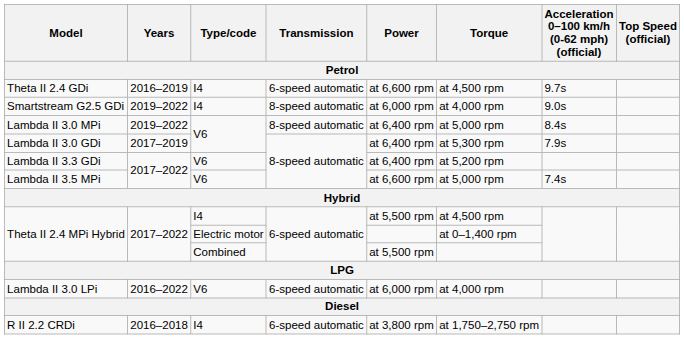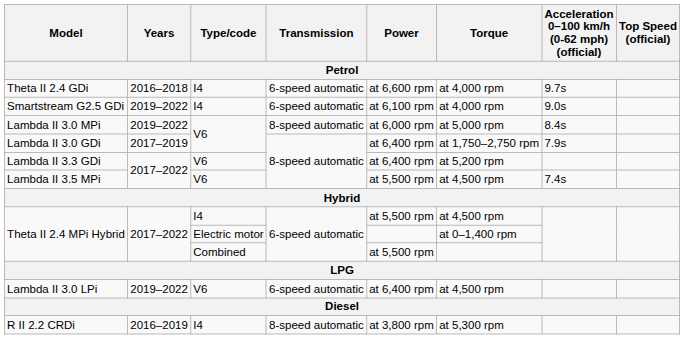 <table class="wikitable collapsible" style="text-align:left; font-size:90%;">
 <tr>
 <th>Model</th>
 <th>Years</th>
 <th>Type/code</th>
 <th>Transmission</th>
 <th>Power</th>
 <th>Torque</th>
 <th>Acceleration<br>0–100 km/h<br>(0-62 mph)<br>(official)</th>
 <th>Top Speed<br>(official)</th>
 </tr>
 <tr>
 <th colspan=8>Petrol</th>
 </tr>
 <tr>
 <td>Theta II 2.4 GDi</td>
-<td>2016–2019</td>
+<td>2016–2018</td>
 <td> I4</td>
 <td>6-speed automatic</td>
 <td> at 6,600 rpm</td>
-<td> at 4,500 rpm</td>
+<td> at 4,000 rpm</td>
 <td>9.7s</td>
 <td></td>
 </tr>
 <tr>
 <td>Smartstream G2.5 GDi</td>
 <td>2019–2022</td>
 <td> I4</td>
-<td>8-speed automatic</td>
-<td> at 6,000 rpm</td>
+<td>6-speed automatic</td>
+<td> at 6,100 rpm</td>
 <td> at 4,000 rpm</td>
 <td>9.0s</td>
 <td></td>
 </tr>
 <tr>
 <td>Lambda II 3.0 MPi</td>
 <td>2019–2022</td>
 <td rowspan=2> V6</td>
 <td>8-speed automatic</td>
-<td> at 6,400 rpm</td>
+<td> at 6,000 rpm</td>
 <td> at 5,000 rpm</td>
 <td>8.4s</td>
 <td></td>
 </tr>
 <tr>
 <td>Lambda II 3.0 GDi</td>
 <td>2017–2019</td>
 <td rowspan=3>8-speed automatic</td>
 <td> at 6,400 rpm</td>
-<td> at 5,300 rpm</td>
+<td> at 1,750–2,750 rpm</td>
 <td>7.9s</td>
 <td></td>
 </tr>
 <tr>
 <td>Lambda II 3.3 GDi</td>
 <td rowspan=2>2017–2022</td>
 <td> V6</td>
 <td> at 6,400 rpm</td>
 <td> at 5,200 rpm</td>
 <td></td>
 <td></td>
 </tr>
 <tr>
 <td>Lambda II 3.5 MPi</td>
 <td> V6</td>
-<td> at 6,600 rpm</td>
-<td> at 5,000 rpm</td>
+<td> at 5,500 rpm</td>
+<td> at 4,500 rpm</td>
 <td>7.4s</td>
 <td></td>
 </tr>
 <tr>
 <th colspan=8>Hybrid</th>
 </tr>
 <tr>
 <td rowspan=3>Theta II 2.4 MPi Hybrid</td>
 <td rowspan=3>2017–2022</td>
 <td> I4</td>
 <td rowspan=3>6-speed automatic</td>
 <td> at 5,500 rpm</td>
 <td> at 4,500 rpm</td>
 <td rowspan=3></td>
 <td rowspan=3></td>
 </tr>
 <tr>
 <td>Electric motor</td>
 <td></td>
 <td> at 0–1,400 rpm</td>
 </tr>
 <tr>
 <td>Combined</td>
 <td> at 5,500 rpm</td>
 <td></td>
 </tr>
 <tr>
 <th colspan=8>LPG</th>
 </tr>
 <tr>
 <td>Lambda II 3.0 LPi</td>
-<td>2016–2022</td>
+<td>2019–2022</td>
 <td> V6</td>
 <td>6-speed automatic</td>
-<td> at 6,000 rpm</td>
-<td> at 4,000 rpm</td>
+<td> at 6,400 rpm</td>
+<td> at 4,500 rpm</td>
 <td></td>
 <td></td>
 </tr>
 <tr>
 <th colspan=8>Diesel</th>
 </tr>
 <tr>
 <td>R II 2.2 CRDi</td>
-<td>2016–2018</td>
+<td>2016–2019</td>
 <td> I4</td>
-<td>6-speed automatic</td>
+<td>8-speed automatic</td>
 <td> at 3,800 rpm</td>
-<td> at 1,750–2,750 rpm</td>
+<td> at 5,300 rpm</td>
 <td></td>
 <td></td>
 </tr>
 </table>
